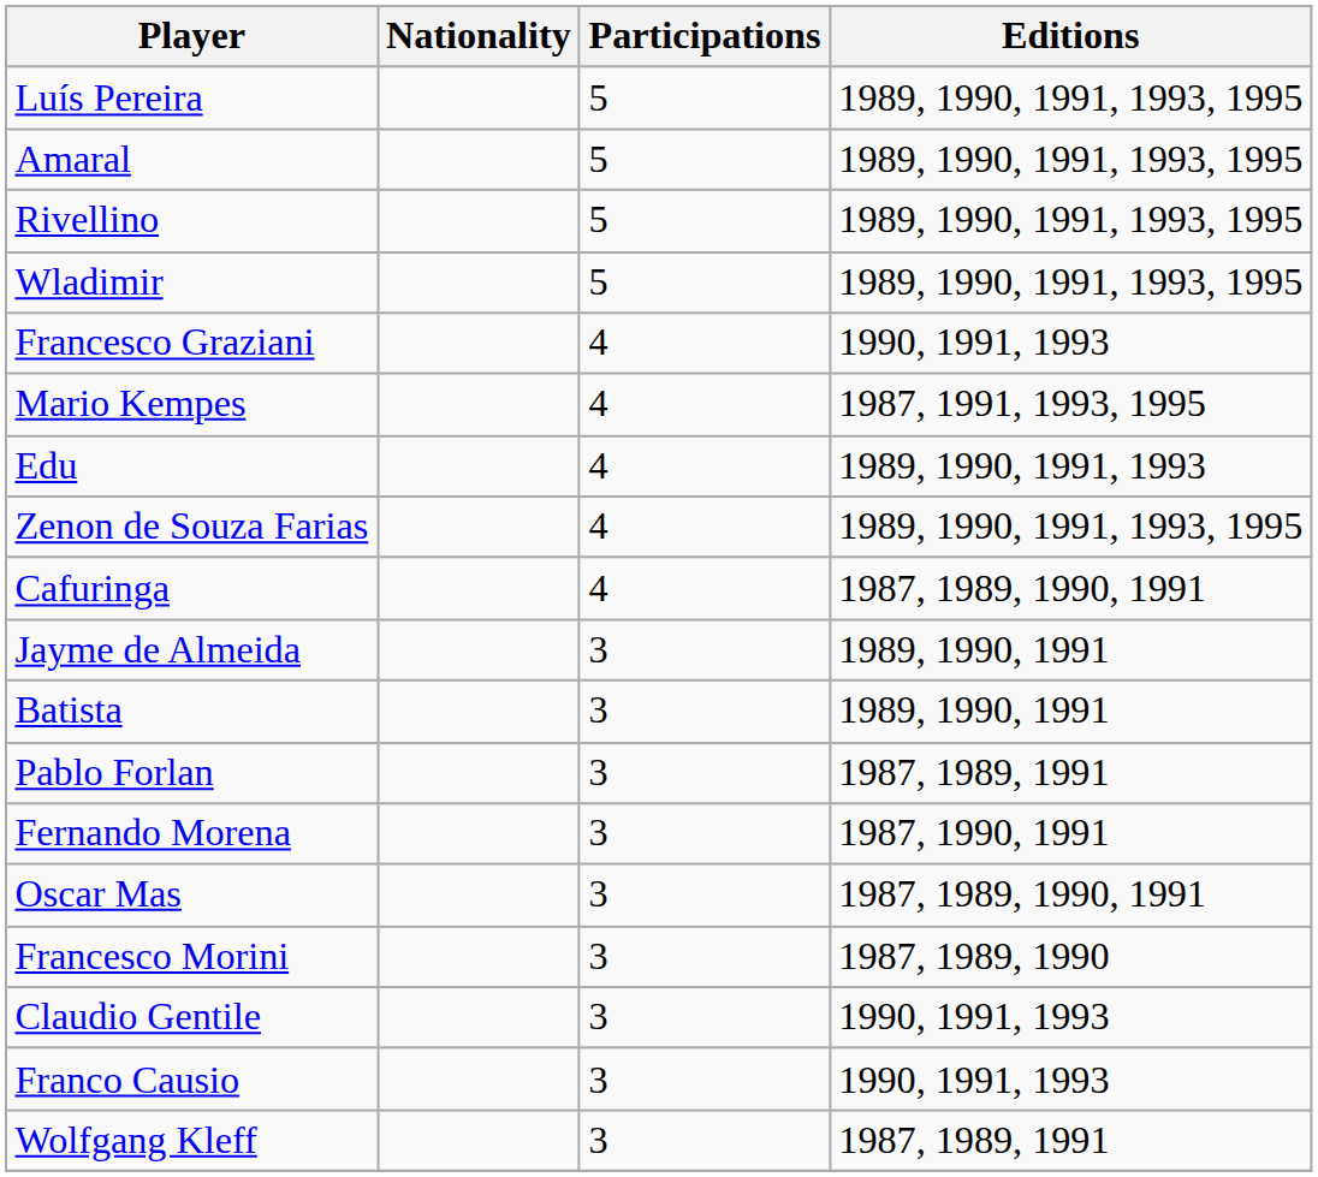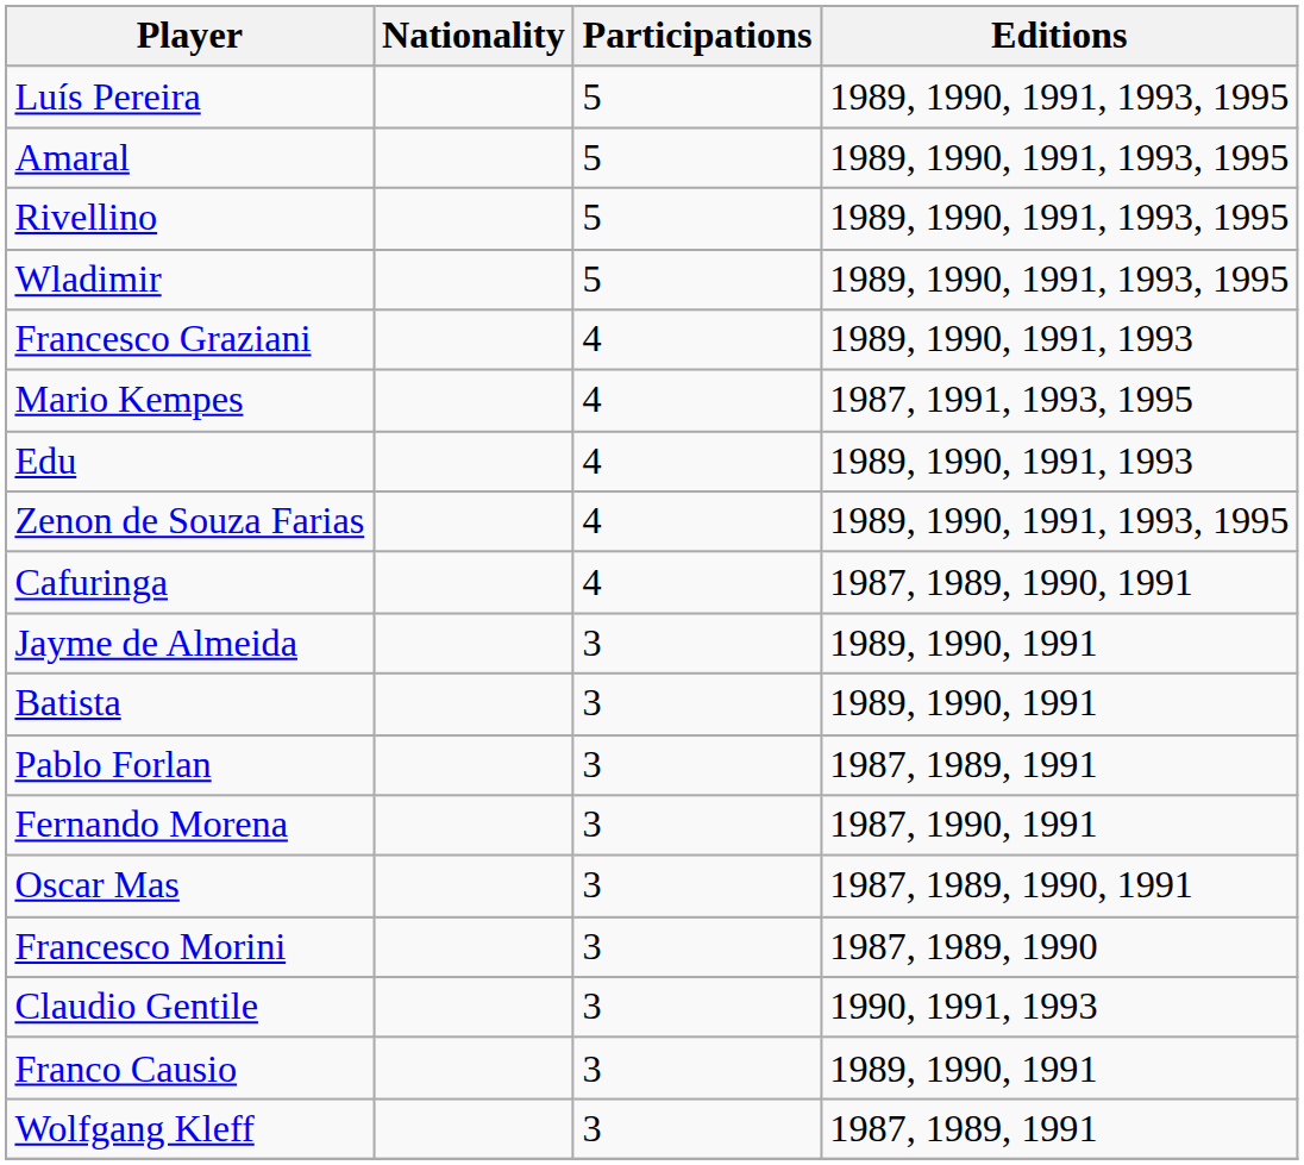 <table class="wikitable">
 <tr>
 <th>Player</th>
 <th>Nationality</th>
 <th>Participations</th>
 <th>Editions</th>
 </tr>
 <tr>
 <td><a href='#'>Luís Pereira</a></td>
 <td></td>
 <td>5</td>
 <td>1989, 1990, 1991, 1993, 1995</td>
 </tr>
 <tr>
 <td><a href='#'>Amaral</a></td>
 <td></td>
 <td>5</td>
 <td>1989, 1990, 1991, 1993, 1995</td>
 </tr>
 <tr>
 <td><a href='#'>Rivellino</a></td>
 <td></td>
 <td>5</td>
 <td>1989, 1990, 1991, 1993, 1995</td>
 </tr>
 <tr>
 <td><a href='#'>Wladimir</a></td>
 <td></td>
 <td>5</td>
 <td>1989, 1990, 1991, 1993, 1995</td>
 </tr>
 <tr>
 <td><a href='#'>Francesco Graziani</a></td>
 <td></td>
 <td>4</td>
-<td>1990, 1991, 1993</td>
+<td>1989, 1990, 1991, 1993</td>
 </tr>
 <tr>
 <td><a href='#'>Mario Kempes</a></td>
 <td></td>
 <td>4</td>
 <td>1987, 1991, 1993, 1995</td>
 </tr>
 <tr>
 <td><a href='#'>Edu</a></td>
 <td></td>
 <td>4</td>
 <td>1989, 1990, 1991, 1993</td>
 </tr>
 <tr>
 <td><a href='#'>Zenon de Souza Farias</a></td>
 <td></td>
 <td>4</td>
 <td>1989, 1990, 1991, 1993, 1995</td>
 </tr>
 <tr>
 <td><a href='#'>Cafuringa</a></td>
 <td></td>
 <td>4</td>
 <td>1987, 1989, 1990, 1991</td>
 </tr>
 <tr>
 <td><a href='#'>Jayme de Almeida</a></td>
 <td></td>
 <td>3</td>
 <td>1989, 1990, 1991</td>
 </tr>
 <tr>
 <td><a href='#'>Batista</a></td>
 <td></td>
 <td>3</td>
 <td>1989, 1990, 1991</td>
 </tr>
 <tr>
 <td><a href='#'>Pablo Forlan</a></td>
 <td></td>
 <td>3</td>
 <td>1987, 1989, 1991</td>
 </tr>
 <tr>
 <td><a href='#'>Fernando Morena</a></td>
 <td></td>
 <td>3</td>
 <td>1987, 1990, 1991</td>
 </tr>
 <tr>
 <td><a href='#'>Oscar Mas</a></td>
 <td></td>
 <td>3</td>
 <td>1987, 1989, 1990, 1991</td>
 </tr>
 <tr>
 <td><a href='#'>Francesco Morini</a></td>
 <td></td>
 <td>3</td>
 <td>1987, 1989, 1990</td>
 </tr>
 <tr>
 <td><a href='#'>Claudio Gentile</a></td>
 <td></td>
 <td>3</td>
 <td>1990, 1991, 1993</td>
 </tr>
 <tr>
 <td><a href='#'>Franco Causio</a></td>
 <td></td>
 <td>3</td>
-<td>1990, 1991, 1993</td>
+<td>1989, 1990, 1991</td>
 </tr>
 <tr>
 <td><a href='#'>Wolfgang Kleff</a></td>
 <td></td>
 <td>3</td>
 <td>1987, 1989, 1991</td>
 </tr>
 <tr>
 </tr>
 </table>
